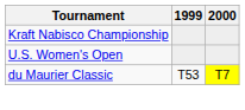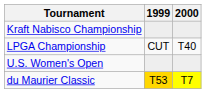 <table class="wikitable" style="font-size:95%;text-align:center;">
 <tr>
 <th>Tournament</th>
 <th>1999</th>
 <th>2000</th>
 </tr>
 <tr>
 <td align=left><a href='#'>Kraft Nabisco Championship</a></td>
 <td style="background:#eeeeee;"></td>
 <td style="background:#eeeeee;"></td>
 </tr>
 <tr>
+<td align=left><a href='#'>LPGA Championship</a></td>
+<td>CUT</td>
+<td>T40</td>
+</tr>
+<tr>
 <td align=left><a href='#'>U.S. Women's Open</a></td>
 <td style="background:#eeeeee;"></td>
 <td style="background:#eeeeee;"></td>
 </tr>
 <tr>
 <td align=left><a href='#'>du Maurier Classic</a></td>
-<td>T53</td>
+<td style="background: gold;">T53</td>
 <td style="background:yellow;">T7</td>
 </tr>
 </table>
